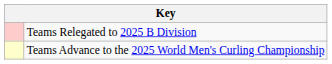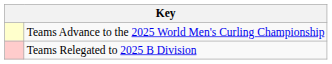 <table class="wikitable" style="text-align: center;">
 <tr>
 <th colspan=2>Key</th>
 </tr>
 <tr>
+<td style="background:#ffffcc; width:20px;"></td>
+<td align=left>Teams Advance to the <a href='#'>2025 World Men's Curling Championship</a></td>
+</tr>
+<tr>
 <td style="background:#ffcccc; width:20px;"></td>
 <td align=left>Teams Relegated to <a href='#'>2025 B Division</a></td>
 </tr>
-<tr>
-<td style="background:#ffffcc; width:20px;"></td>
-<td align=left>Teams Advance to the <a href='#'>2025 World Men's Curling Championship</a></td>
-</tr>
 </table>
